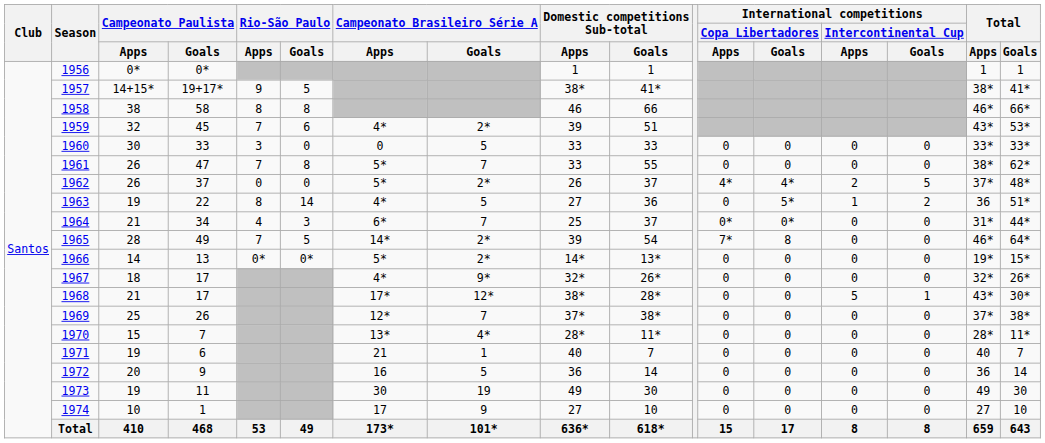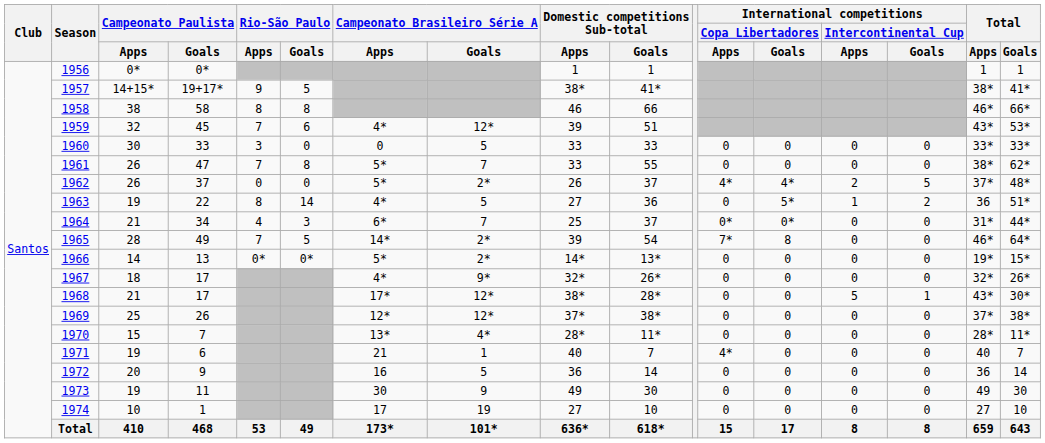 <table class="wikitable plainrowheaders" style="text-align: center;">
 <tr>
 <th scope="col" rowspan="3">Club</th>
 <th scope="col" rowspan="3">Season</th>
 <th scope="col" colspan="2" rowspan="2"><a href='#'>Campeonato Paulista</a></th>
 <th scope="col" colspan="2" rowspan="2"><a href='#'>Rio-São Paulo</a></th>
 <th scope="col" colspan="2" rowspan="2"><a href='#'>Campeonato Brasileiro Série A</a></th>
 <th scope="col" colspan="2" rowspan="2">Domestic competitions<br>Sub-total</th>
 <th scope="col" rowspan="23"></th>
 <th scope="col" colspan="4">International competitions</th>
 <th scope="col" colspan="2" rowspan="2">Total</th>
 </tr>
 <tr>
 <th scope="col" colspan="2"><a href='#'>Copa Libertadores</a></th>
 <th scope="col" colspan="2"><a href='#'>Intercontinental Cup</a></th>
 </tr>
 <tr>
 <th scope="col">Apps</th>
 <th scope="col">Goals</th>
 <th scope="col">Apps</th>
 <th scope="col">Goals</th>
 <th scope="col">Apps</th>
 <th scope="col">Goals</th>
 <th scope="col">Apps</th>
 <th scope="col">Goals</th>
 <th scope="col">Apps</th>
 <th scope="col">Goals</th>
 <th scope="col">Apps</th>
 <th scope="col">Goals</th>
 <th scope="col">Apps</th>
 <th scope="col">Goals</th>
 </tr>
 <tr>
 <td rowspan="20"><a href='#'>Santos</a></td>
 <td><a href='#'>1956</a></td>
 <td>0*</td>
 <td>0*</td>
 <td style="background:silver"></td>
 <td style="background:silver"></td>
 <td style="background:silver"></td>
 <td style="background:silver"></td>
 <td>1</td>
 <td>1</td>
 <td style="background:silver"></td>
 <td style="background:silver"></td>
 <td style="background:silver"></td>
 <td style="background:silver"></td>
 <td>1</td>
 <td>1</td>
 </tr>
 <tr>
 <td><a href='#'>1957</a></td>
 <td>14+15*</td>
 <td>19+17*</td>
 <td>9</td>
 <td>5</td>
 <td style="background:silver"></td>
 <td style="background:silver"></td>
 <td>38*</td>
 <td>41*</td>
 <td style="background:silver"></td>
 <td style="background:silver"></td>
 <td style="background:silver"></td>
 <td style="background:silver"></td>
 <td>38*</td>
 <td>41*</td>
 </tr>
 <tr>
 <td><a href='#'>1958</a></td>
 <td>38</td>
 <td>58</td>
 <td>8</td>
 <td>8</td>
 <td style="background:silver"></td>
 <td style="background:silver"></td>
 <td>46</td>
 <td>66</td>
 <td style="background:silver"></td>
 <td style="background:silver"></td>
 <td style="background:silver"></td>
 <td style="background:silver"></td>
 <td>46*</td>
 <td>66*</td>
 </tr>
 <tr>
 <td><a href='#'>1959</a></td>
 <td>32</td>
 <td>45</td>
 <td>7</td>
 <td>6</td>
 <td>4*</td>
-<td>2*</td>
+<td>12*</td>
 <td>39</td>
 <td>51</td>
 <td style="background:silver"></td>
 <td style="background:silver"></td>
 <td style="background:silver"></td>
 <td style="background:silver"></td>
 <td>43*</td>
 <td>53*</td>
 </tr>
 <tr>
 <td><a href='#'>1960</a></td>
 <td>30</td>
 <td>33</td>
 <td>3</td>
 <td>0</td>
 <td>0</td>
 <td>5</td>
 <td>33</td>
 <td>33</td>
 <td>0</td>
 <td>0</td>
 <td>0</td>
 <td>0</td>
 <td>33*</td>
 <td>33*</td>
 </tr>
 <tr>
 <td><a href='#'>1961</a></td>
 <td>26</td>
 <td>47</td>
 <td>7</td>
 <td>8</td>
 <td>5*</td>
 <td>7</td>
 <td>33</td>
 <td>55</td>
 <td>0</td>
 <td>0</td>
 <td>0</td>
 <td>0</td>
 <td>38*</td>
 <td>62*</td>
 </tr>
 <tr>
 <td><a href='#'>1962</a></td>
 <td>26</td>
 <td>37</td>
 <td>0</td>
 <td>0</td>
 <td>5*</td>
 <td>2*</td>
 <td>26</td>
 <td>37</td>
 <td>4*</td>
 <td>4*</td>
 <td>2</td>
 <td>5</td>
 <td>37*</td>
 <td>48*</td>
 </tr>
 <tr>
 <td><a href='#'>1963</a></td>
 <td>19</td>
 <td>22</td>
 <td>8</td>
 <td>14</td>
 <td>4*</td>
 <td>5</td>
 <td>27</td>
 <td>36</td>
 <td>0</td>
 <td>5*</td>
 <td>1</td>
 <td>2</td>
 <td>36</td>
 <td>51*</td>
 </tr>
 <tr>
 <td><a href='#'>1964</a></td>
 <td>21</td>
 <td>34</td>
 <td>4</td>
 <td>3</td>
 <td>6*</td>
 <td>7</td>
 <td>25</td>
 <td>37</td>
 <td>0*</td>
 <td>0*</td>
 <td>0</td>
 <td>0</td>
 <td>31*</td>
 <td>44*</td>
 </tr>
 <tr>
 <td><a href='#'>1965</a></td>
 <td>28</td>
 <td>49</td>
 <td>7</td>
 <td>5</td>
 <td>14*</td>
 <td>2*</td>
 <td>39</td>
 <td>54</td>
 <td>7*</td>
 <td>8</td>
 <td>0</td>
 <td>0</td>
 <td>46*</td>
 <td>64*</td>
 </tr>
 <tr>
 <td><a href='#'>1966</a></td>
 <td>14</td>
 <td>13</td>
 <td>0*</td>
 <td>0*</td>
 <td>5*</td>
 <td>2*</td>
 <td>14*</td>
 <td>13*</td>
 <td>0</td>
 <td>0</td>
 <td>0</td>
 <td>0</td>
 <td>19*</td>
 <td>15*</td>
 </tr>
 <tr>
 <td><a href='#'>1967</a></td>
 <td>18</td>
 <td>17</td>
 <td style="background:silver"></td>
 <td style="background:silver"></td>
 <td>4*</td>
 <td>9*</td>
 <td>32*</td>
 <td>26*</td>
 <td>0</td>
 <td>0</td>
 <td>0</td>
 <td>0</td>
 <td>32*</td>
 <td>26*</td>
 </tr>
 <tr>
 <td><a href='#'>1968</a></td>
 <td>21</td>
 <td>17</td>
 <td style="background:silver"></td>
 <td style="background:silver"></td>
 <td>17*</td>
 <td>12*</td>
 <td>38*</td>
 <td>28*</td>
 <td>0</td>
 <td>0</td>
 <td>5</td>
 <td>1</td>
 <td>43*</td>
 <td>30*</td>
 </tr>
 <tr>
 <td><a href='#'>1969</a></td>
 <td>25</td>
 <td>26</td>
 <td style="background:silver"></td>
 <td style="background:silver"></td>
 <td>12*</td>
-<td>7</td>
+<td>12*</td>
 <td>37*</td>
 <td>38*</td>
 <td>0</td>
 <td>0</td>
 <td>0</td>
 <td>0</td>
 <td>37*</td>
 <td>38*</td>
 </tr>
 <tr>
 <td><a href='#'>1970</a></td>
 <td>15</td>
 <td>7</td>
 <td style="background:silver"></td>
 <td style="background:silver"></td>
 <td>13*</td>
 <td>4*</td>
 <td>28*</td>
 <td>11*</td>
 <td>0</td>
 <td>0</td>
 <td>0</td>
 <td>0</td>
 <td>28*</td>
 <td>11*</td>
 </tr>
 <tr>
 <td><a href='#'>1971</a></td>
 <td>19</td>
 <td>6</td>
 <td style="background:silver"></td>
 <td style="background:silver"></td>
 <td>21</td>
 <td>1</td>
 <td>40</td>
 <td>7</td>
-<td>0</td>
+<td>4*</td>
 <td>0</td>
 <td>0</td>
 <td>0</td>
 <td>40</td>
 <td>7</td>
 </tr>
 <tr>
 <td><a href='#'>1972</a></td>
 <td>20</td>
 <td>9</td>
 <td style="background:silver"></td>
 <td style="background:silver"></td>
 <td>16</td>
 <td>5</td>
 <td>36</td>
 <td>14</td>
 <td>0</td>
 <td>0</td>
 <td>0</td>
 <td>0</td>
 <td>36</td>
 <td>14</td>
 </tr>
 <tr>
 <td><a href='#'>1973</a></td>
 <td>19</td>
 <td>11</td>
 <td style="background:silver"></td>
 <td style="background:silver"></td>
 <td>30</td>
-<td>19</td>
+<td>9</td>
 <td>49</td>
 <td>30</td>
 <td>0</td>
 <td>0</td>
 <td>0</td>
 <td>0</td>
 <td>49</td>
 <td>30</td>
 </tr>
 <tr>
 <td><a href='#'>1974</a></td>
 <td>10</td>
 <td>1</td>
 <td style="background:silver"></td>
 <td style="background:silver"></td>
 <td>17</td>
-<td>9</td>
+<td>19</td>
 <td>27</td>
 <td>10</td>
 <td>0</td>
 <td>0</td>
 <td>0</td>
 <td>0</td>
 <td>27</td>
 <td>10</td>
 </tr>
 <tr>
 <th>Total</th>
 <th>410</th>
 <th>468</th>
 <th>53</th>
 <th>49</th>
 <th>173*</th>
 <th>101*</th>
 <th>636*</th>
 <th>618*</th>
 <th>15</th>
 <th>17</th>
 <th>8</th>
 <th>8</th>
 <th>659</th>
 <th>643</th>
 </tr>
 </table>
